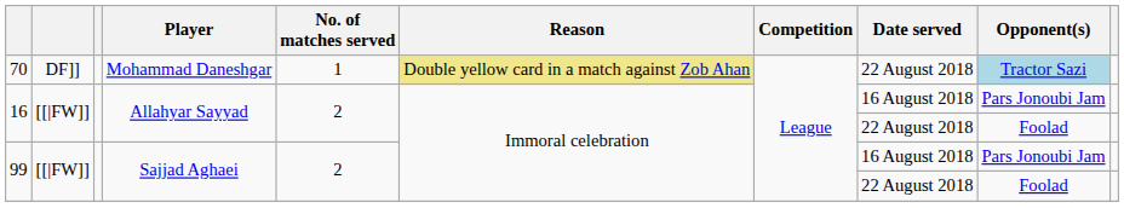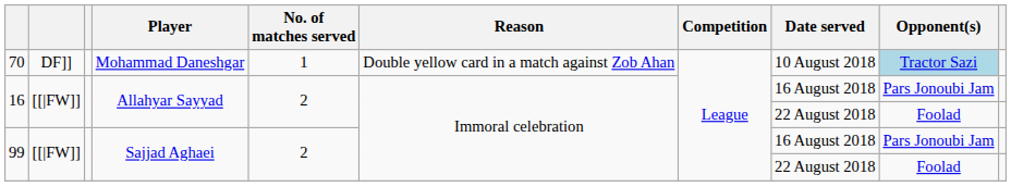 <table class="wikitable" Style="text-align: center;font-size:80%">
 <tr>
 <th></th>
 <th></th>
 <th></th>
 <th>Player</th>
 <th>No. of <br> matches served</th>
 <th>Reason</th>
 <th>Competition</th>
 <th>Date served</th>
 <th>Opponent(s)</th>
 <th></th>
 </tr>
 <tr>
 <td>70</td>
 <td [[>DF]]</td>
 <td></td>
 <td><a href='#'>Mohammad Daneshgar</a></td>
 <td>1</td>
-<td style="background: khaki;">Double yellow card in a match against <a href='#'>Zob Ahan</a></td>
+<td>Double yellow card in a match against <a href='#'>Zob Ahan</a></td>
 <td rowspan="5"><a href='#'>League</a></td>
-<td>22 August 2018</td>
+<td>10 August 2018</td>
 <td style="background: lightblue;"><a href='#'>Tractor Sazi</a></td>
 <td></td>
 </tr>
 <tr>
 <td rowspan="2">16</td>
 <td rowspan="2">[[|FW]]</td>
 <td rowspan="2"></td>
 <td rowspan="2"><a href='#'>Allahyar Sayyad</a></td>
 <td rowspan="2">2</td>
 <td rowspan="4">Immoral celebration</td>
 <td>16 August 2018</td>
 <td><a href='#'>Pars Jonoubi Jam</a></td>
 <td></td>
 </tr>
 <tr>
 <td>22 August 2018</td>
 <td><a href='#'>Foolad</a></td>
 <td></td>
 </tr>
 <tr>
 <td rowspan="2">99</td>
 <td rowspan="2">[[|FW]]</td>
 <td rowspan="2"></td>
 <td rowspan="2"><a href='#'>Sajjad Aghaei</a></td>
 <td rowspan="2">2</td>
 <td>16 August 2018</td>
 <td><a href='#'>Pars Jonoubi Jam</a></td>
 <td></td>
 </tr>
 <tr>
 <td>22 August 2018</td>
 <td><a href='#'>Foolad</a></td>
 <td></td>
 </tr>
 <tr align="left" style="background:#DCDCDC">
 </tr>
 </table>
